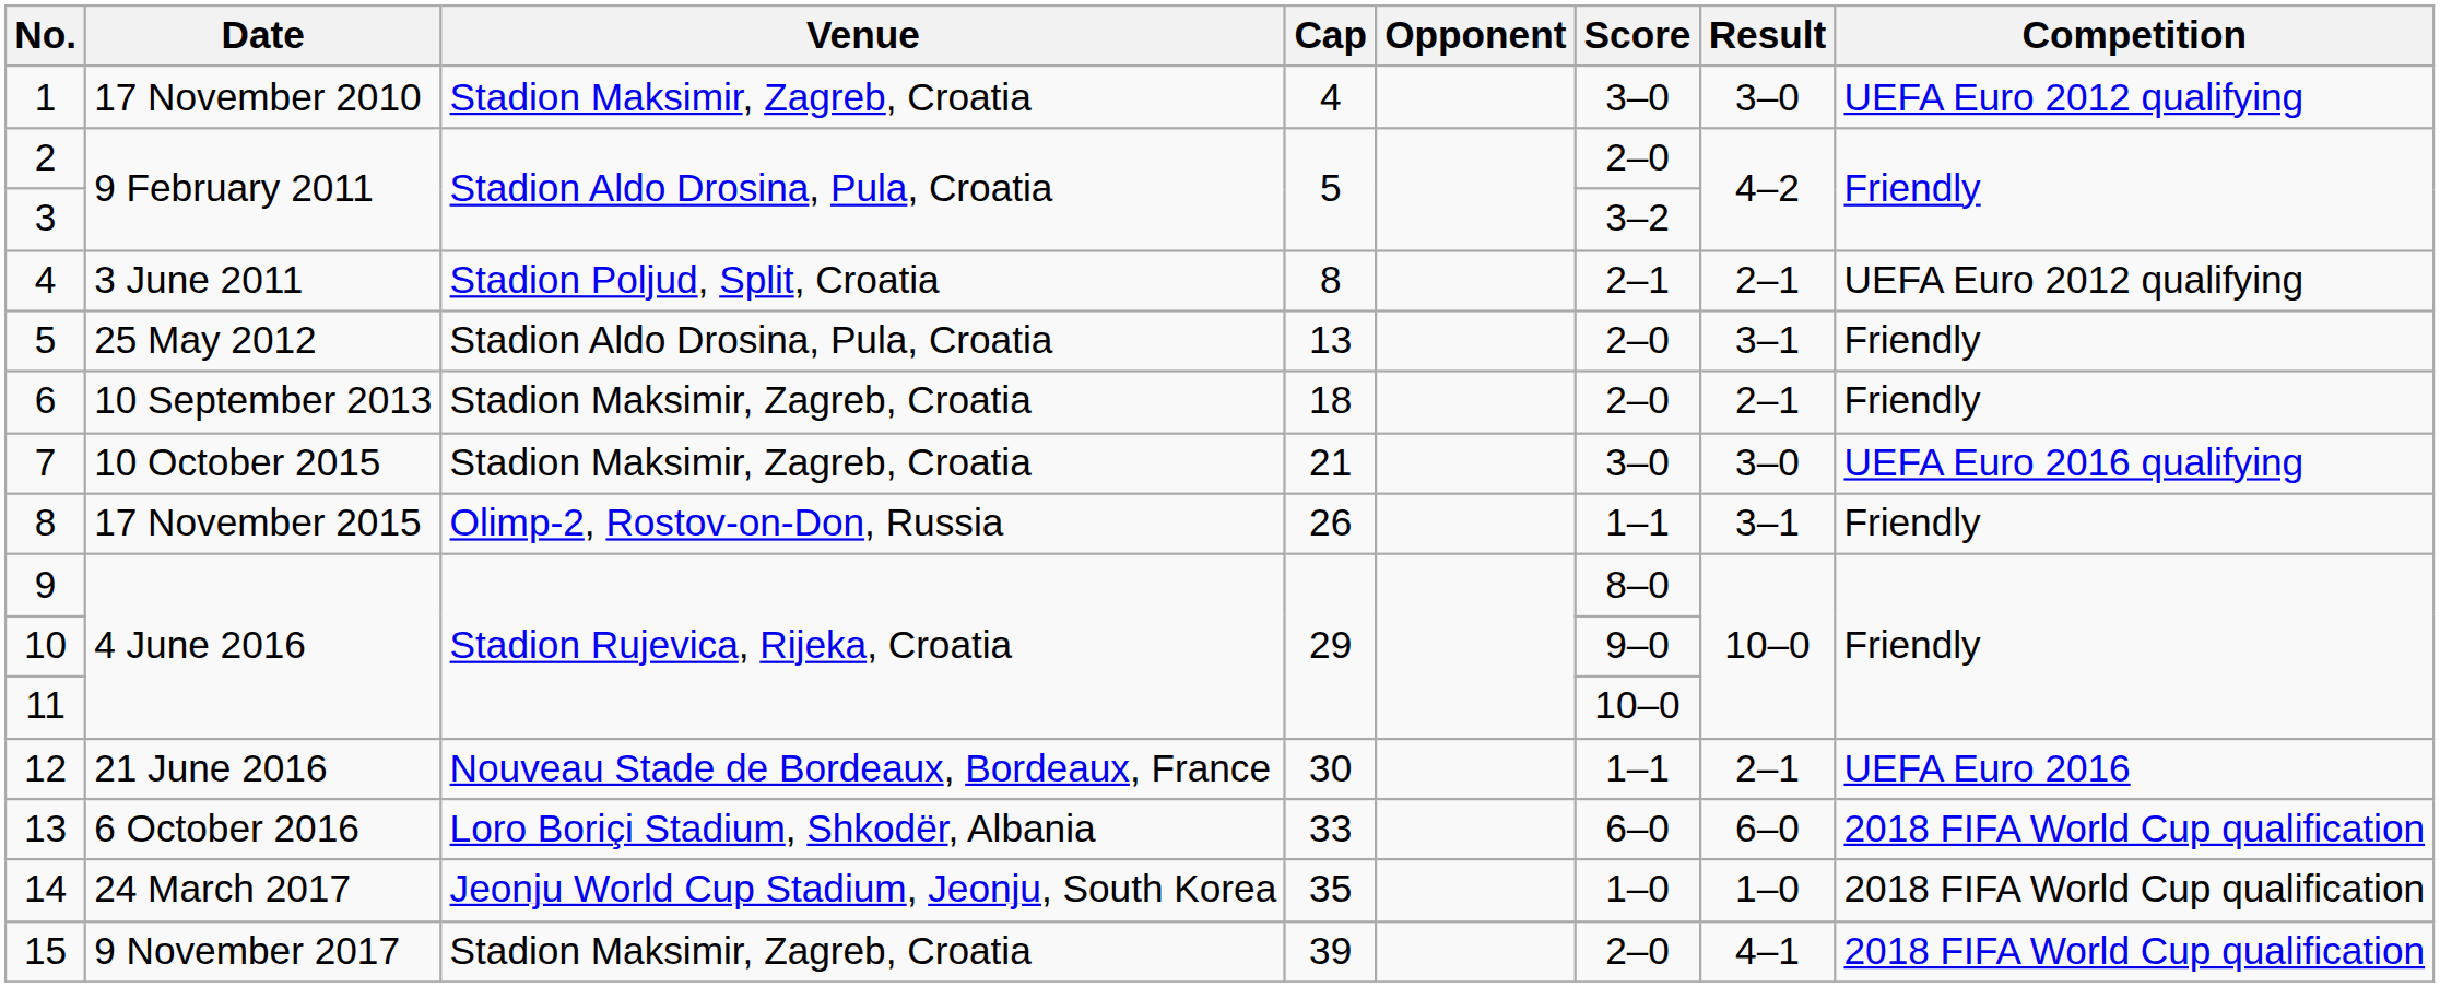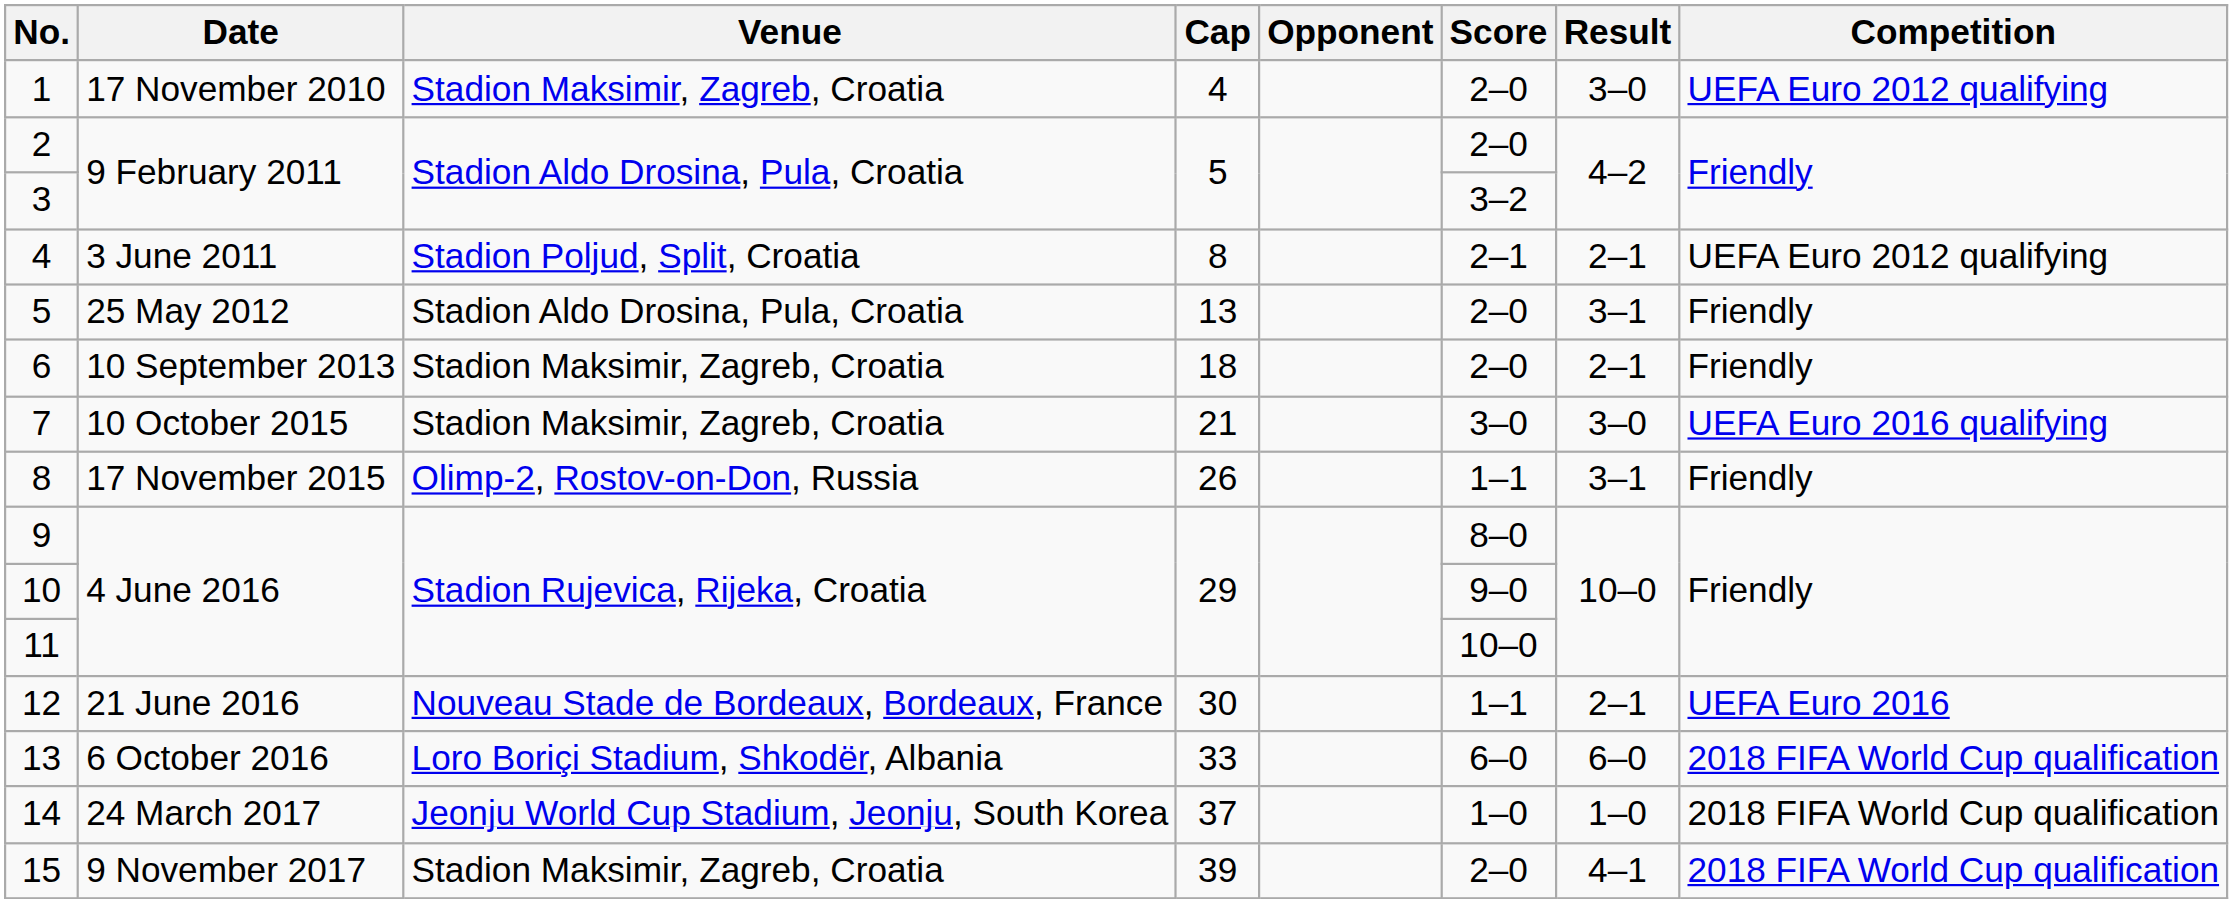 <table class="wikitable sortable">
 <tr>
 <th scope="col">No.</th>
 <th scope="col">Date</th>
 <th scope="col">Venue</th>
 <th scope="col">Cap</th>
 <th scope="col">Opponent</th>
 <th scope="col">Score</th>
 <th scope="col">Result</th>
 <th scope="col">Competition</th>
 </tr>
 <tr>
 <td align="center">1</td>
 <td>17 November 2010</td>
 <td><a href='#'>Stadion Maksimir</a>, <a href='#'>Zagreb</a>, Croatia</td>
 <td align="center">4</td>
 <td></td>
-<td align="center">3–0</td>
+<td align="center">2–0</td>
 <td align="center">3–0</td>
 <td><a href='#'>UEFA Euro 2012 qualifying</a></td>
 </tr>
 <tr>
 <td align="center">2</td>
 <td rowspan="2">9 February 2011</td>
 <td rowspan="2"><a href='#'>Stadion Aldo Drosina</a>, <a href='#'>Pula</a>, Croatia</td>
 <td rowspan="2" align=center>5</td>
 <td rowspan="2"></td>
 <td align="center">2–0</td>
 <td rowspan="2" align=center>4–2</td>
 <td rowspan="2"><a href='#'>Friendly</a></td>
 </tr>
 <tr>
 <td align="center">3</td>
 <td align="center">3–2</td>
 </tr>
 <tr>
 <td align="center">4</td>
 <td>3 June 2011</td>
 <td><a href='#'>Stadion Poljud</a>, <a href='#'>Split</a>, Croatia</td>
 <td align="center">8</td>
 <td></td>
 <td align="center">2–1</td>
 <td align="center">2–1</td>
 <td>UEFA Euro 2012 qualifying</td>
 </tr>
 <tr>
 <td align="center">5</td>
 <td>25 May 2012</td>
 <td>Stadion Aldo Drosina, Pula, Croatia</td>
 <td align="center">13</td>
 <td></td>
 <td align="center">2–0</td>
 <td align="center">3–1</td>
 <td>Friendly</td>
 </tr>
 <tr>
 <td align="center">6</td>
 <td>10 September 2013</td>
 <td>Stadion Maksimir, Zagreb, Croatia</td>
 <td align="center">18</td>
 <td></td>
 <td align="center">2–0</td>
 <td align="center">2–1</td>
 <td>Friendly</td>
 </tr>
 <tr>
 <td align="center">7</td>
 <td>10 October 2015</td>
 <td>Stadion Maksimir, Zagreb, Croatia</td>
 <td align="center">21</td>
 <td></td>
 <td align="center">3–0</td>
 <td align="center">3–0</td>
 <td><a href='#'>UEFA Euro 2016 qualifying</a></td>
 </tr>
 <tr>
 <td align="center">8</td>
 <td>17 November 2015</td>
 <td><a href='#'>Olimp-2</a>, <a href='#'>Rostov-on-Don</a>, Russia</td>
 <td align="center">26</td>
 <td></td>
 <td align="center">1–1</td>
 <td align="center">3–1</td>
 <td>Friendly</td>
 </tr>
 <tr>
 <td align="center">9</td>
 <td rowspan="3">4 June 2016</td>
 <td rowspan="3"><a href='#'>Stadion Rujevica</a>, <a href='#'>Rijeka</a>, Croatia</td>
 <td rowspan="3" align=center>29</td>
 <td rowspan="3"></td>
 <td align="center">8–0</td>
 <td rowspan="3" align="center">10–0</td>
 <td rowspan="3">Friendly</td>
 </tr>
 <tr>
 <td align="center">10</td>
 <td align="center">9–0</td>
 </tr>
 <tr>
 <td align="center">11</td>
 <td align="center">10–0</td>
 </tr>
 <tr>
 <td align="center">12</td>
 <td>21 June 2016</td>
 <td><a href='#'>Nouveau Stade de Bordeaux</a>, <a href='#'>Bordeaux</a>, France</td>
 <td align="center">30</td>
 <td></td>
 <td align="center">1–1</td>
 <td align="center">2–1</td>
 <td><a href='#'>UEFA Euro 2016</a></td>
 </tr>
 <tr>
 <td align="center">13</td>
 <td>6 October 2016</td>
 <td><a href='#'>Loro Boriçi Stadium</a>, <a href='#'>Shkodër</a>, Albania</td>
 <td align="center">33</td>
 <td></td>
 <td align="center">6–0</td>
 <td align="center">6–0</td>
 <td><a href='#'>2018 FIFA World Cup qualification</a></td>
 </tr>
 <tr>
 <td align="center">14</td>
 <td>24 March 2017</td>
 <td><a href='#'>Jeonju World Cup Stadium</a>, <a href='#'>Jeonju</a>, South Korea</td>
-<td align="center">35</td>
+<td align="center">37</td>
 <td></td>
 <td align="center">1–0</td>
 <td align="center">1–0</td>
 <td>2018 FIFA World Cup qualification</td>
 </tr>
 <tr>
 <td align="center">15</td>
 <td>9 November 2017</td>
 <td>Stadion Maksimir, Zagreb, Croatia</td>
 <td align="center">39</td>
 <td></td>
 <td align="center">2–0</td>
 <td align="center">4–1</td>
 <td><a href='#'>2018 FIFA World Cup qualification</a></td>
 </tr>
 </table>
